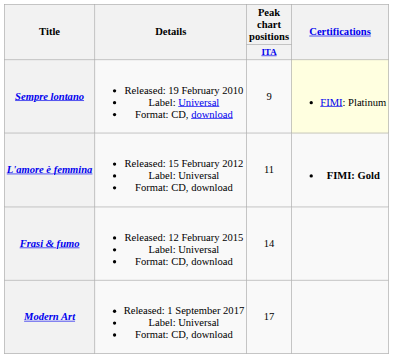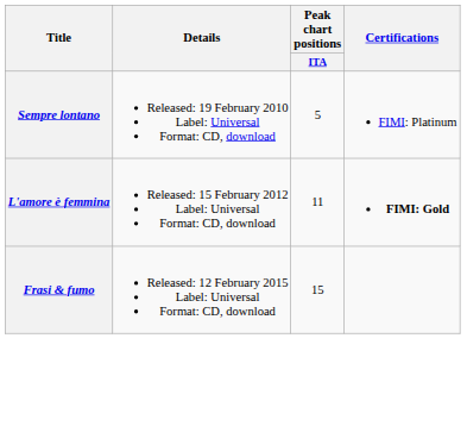 <table class="wikitable plainrowheaders" style="text-align:center;">
 <tr>
 <th rowspan="2">Title</th>
 <th rowspan="2">Details</th>
 <th colspan="1">Peak chart positions</th>
 <th rowspan="2"><a href='#'>Certifications</a></th>
 </tr>
 <tr>
 <th scope="col" style="width:3em;font-size:85%;"><a href='#'>ITA</a><br></th>
 </tr>
 <tr>
 <th scope="row"><em><a href='#'>Sempre lontano</a></em></th>
 <td><br><ul><li>Released: 19 February 2010</li><li>Label: <a href='#'>Universal</a></li><li>Format: CD, <a href='#'>download</a></li></ul></td>
-<td>9</td>
-<td style="background: lightyellow;"><br><ul><li><a href='#'>FIMI</a>: Platinum</li></ul></td>
+<td>5</td>
+<td><br><ul><li><a href='#'>FIMI</a>: Platinum</li></ul></td>
 </tr>
 <tr>
 <th scope="row"><em><a href='#'>L'amore è femmina</a></em></th>
 <td><br><ul><li>Released: 15 February 2012</li><li>Label: Universal</li><li>Format: CD, download</li></ul></td>
 <td>11</td>
 <td><strong><br><ul><li>FIMI: Gold</li></ul></strong></td>
 </tr>
 <tr>
 <th scope="row"><em><a href='#'>Frasi & fumo</a></em></th>
 <td><br><ul><li>Released: 12 February 2015</li><li>Label: Universal</li><li>Format: CD, download</li></ul></td>
-<td>14</td>
-<td></td>
-</tr>
-<tr>
-<th scope="row"><em><a href='#'>Modern Art</a></em></th>
-<td><br><ul><li>Released: 1 September 2017</li><li>Label: Universal</li><li>Format: CD, download</li></ul></td>
-<td>17</td>
+<td>15</td>
 <td></td>
 </tr>
 </table>
